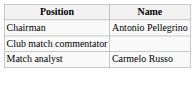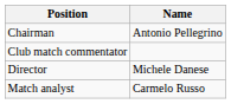 <table class="wikitable">
 <tr>
 <th>Position</th>
 <th>Name</th>
 </tr>
 <tr>
 <td>Chairman</td>
 <td> Antonio Pellegrino</td>
 </tr>
 <tr>
 <td>Club match commentator</td>
 <td> </td>
 </tr>
 <tr>
+<td>Director</td>
+<td> Michele Danese</td>
+</tr>
+<tr>
 <td>Match analyst</td>
 <td> Carmelo Russo</td>
 </tr>
 </table>
